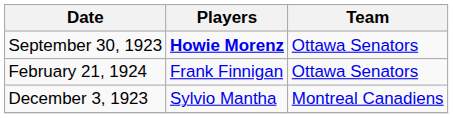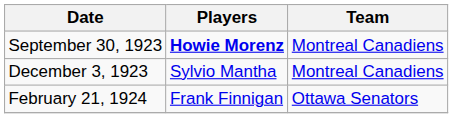 <table class="wikitable">
 <tr>
 <th>Date</th>
 <th>Players</th>
 <th>Team</th>
 </tr>
 <tr>
 <td>September 30, 1923</td>
 <td><strong><a href='#'>Howie Morenz</a></strong></td>
-<td><a href='#'>Ottawa Senators</a></td>
+<td><a href='#'>Montreal Canadiens</a></td>
+</tr>
+<tr>
+<td>December 3, 1923</td>
+<td><a href='#'>Sylvio Mantha</a></td>
+<td><a href='#'>Montreal Canadiens</a></td>
 </tr>
 <tr>
 <td>February 21, 1924</td>
 <td><a href='#'>Frank Finnigan</a></td>
 <td><a href='#'>Ottawa Senators</a></td>
 </tr>
 <tr>
-<td>December 3, 1923</td>
-<td><a href='#'>Sylvio Mantha</a></td>
-<td><a href='#'>Montreal Canadiens</a></td>
-</tr>
-<tr>
 </tr>
 </table>
